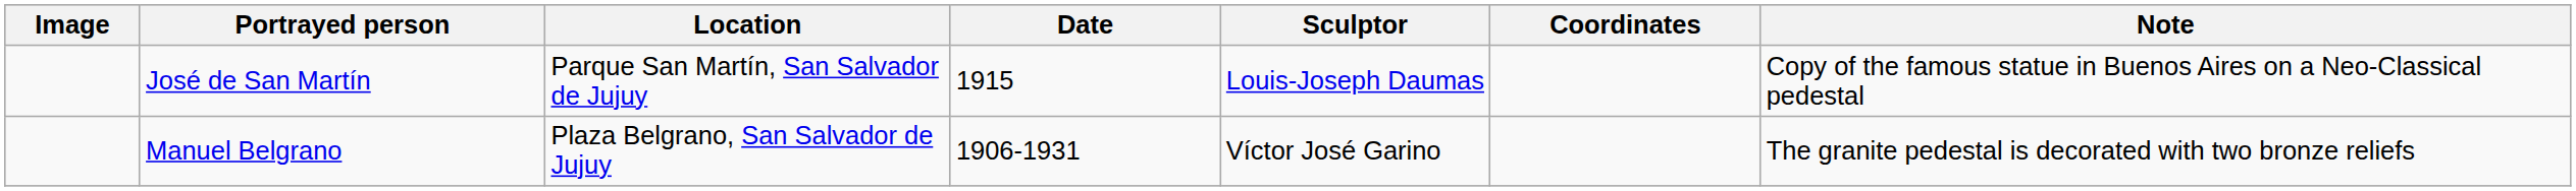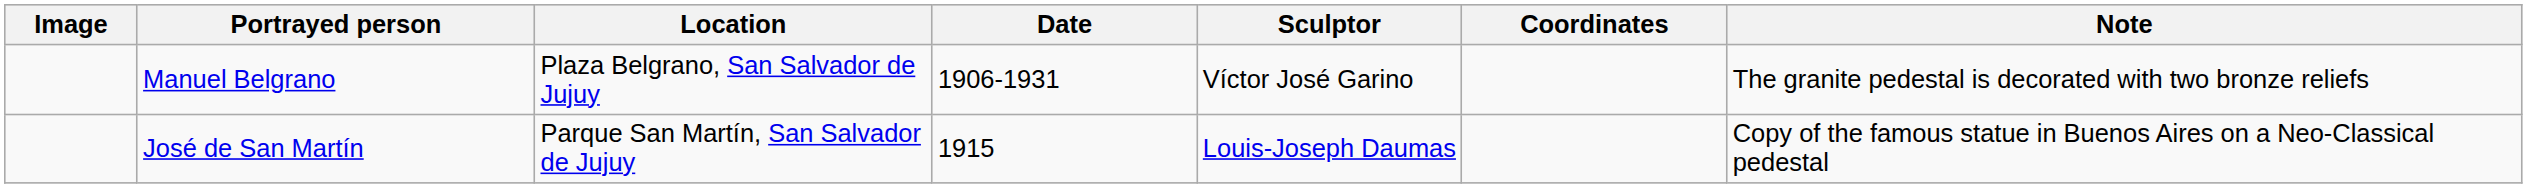 <table class="wikitable sortable"  style="width:100%;">
 <tr>
 <th width="5%" align="left" class="unsortable">Image</th>
 <th width="15%" align="left">Portrayed person</th>
 <th width="15%" align="left">Location</th>
 <th width="10%" align="left">Date</th>
 <th width="10%" align="left">Sculptor</th>
 <th width="10%" align="left">Coordinates</th>
 <th width="30%" align="left">Note</th>
 </tr>
 <tr>
 <td></td>
+<td><a href='#'>Manuel Belgrano</a></td>
+<td>Plaza Belgrano, <a href='#'>San Salvador de Jujuy</a></td>
+<td>1906-1931</td>
+<td>Víctor José Garino</td>
+<td></td>
+<td>The granite pedestal is decorated with two bronze reliefs</td>
+</tr>
+<tr>
+<td></td>
 <td><a href='#'>José de San Martín</a></td>
 <td>Parque San Martín, <a href='#'>San Salvador de Jujuy</a></td>
 <td>1915</td>
 <td><a href='#'>Louis-Joseph Daumas</a></td>
 <td></td>
 <td>Copy of the famous statue in Buenos Aires on a Neo-Classical pedestal</td>
 </tr>
-<tr>
-<td></td>
-<td><a href='#'>Manuel Belgrano</a></td>
-<td>Plaza Belgrano, <a href='#'>San Salvador de Jujuy</a></td>
-<td>1906-1931</td>
-<td>Víctor José Garino</td>
-<td></td>
-<td>The granite pedestal is decorated with two bronze reliefs</td>
-</tr>
 </table>
